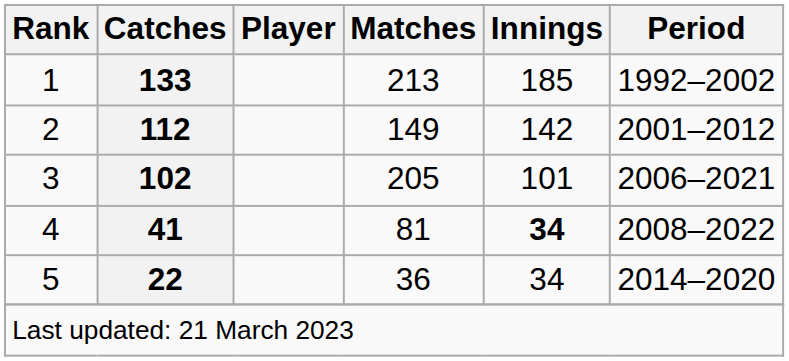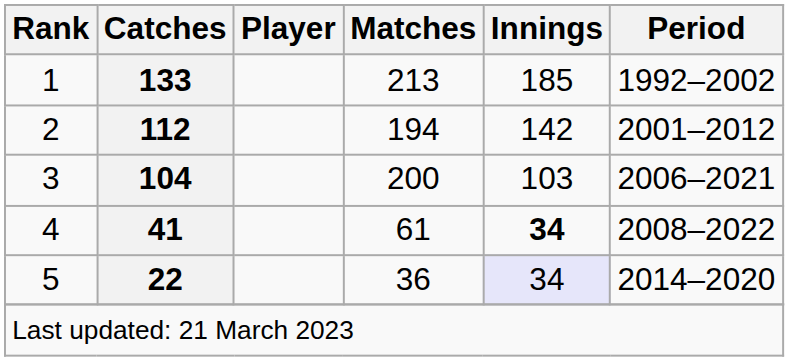 <table class="wikitable plainrowheaders sortable">
 <tr>
 <th scope=col>Rank</th>
 <th scope=col>Catches</th>
 <th scope=col>Player</th>
 <th scope=col>Matches</th>
 <th scope=col>Innings</th>
 <th scope=col>Period</th>
 </tr>
 <tr>
 <td style="text-align:center">1</td>
 <th scope=row style=text-align:center;>133</th>
 <td></td>
 <td style="text-align:center">213</td>
 <td style="text-align:center">185</td>
 <td>1992–2002</td>
 </tr>
 <tr>
 <td style="text-align:center">2</td>
 <th scope=row style=text-align:center;>112</th>
 <td></td>
-<td style="text-align:center">149</td>
+<td style="text-align:center">194</td>
 <td style="text-align:center">142</td>
 <td>2001–2012</td>
 </tr>
 <tr>
 <td style="text-align:center">3</td>
-<th scope=row style=text-align:center;>102</th>
+<th scope=row style=text-align:center;>104</th>
 <td></td>
-<td style="text-align:center">205</td>
-<td style="text-align:center">101</td>
+<td style="text-align:center">200</td>
+<td style="text-align:center">103</td>
 <td>2006–2021</td>
 </tr>
 <tr>
 <td style="text-align:center">4</td>
 <th scope=row style=text-align:center;>41</th>
 <td></td>
-<td style="text-align:center">81</td>
+<td style="text-align:center">61</td>
 <td style="text-align:center"><strong>34</strong></td>
 <td>2008–2022</td>
 </tr>
 <tr>
 <td style="text-align:center">5</td>
 <th scope=row style=text-align:center;>22</th>
 <td></td>
 <td style="text-align:center">36</td>
-<td style="text-align:center">34</td>
+<td style="background: lavender; text-align:center">34</td>
 <td>2014–2020</td>
 </tr>
 <tr>
 </tr>
 <tr class=sortbottom>
 <td colspan=6><small>Last updated: 21 March 2023</small></td>
 </tr>
 </table>
